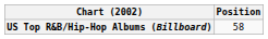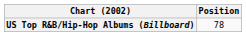 <table class="wikitable plainrowheaders" style="text-align:center">
 <tr>
 <th scope="col">Chart (2002)</th>
 <th scope="col">Position</th>
 </tr>
 <tr>
 <th scope="row">US Top R&B/Hip-Hop Albums (<em>Billboard</em>)</th>
-<td>58</td>
+<td>78</td>
 </tr>
 </table>
